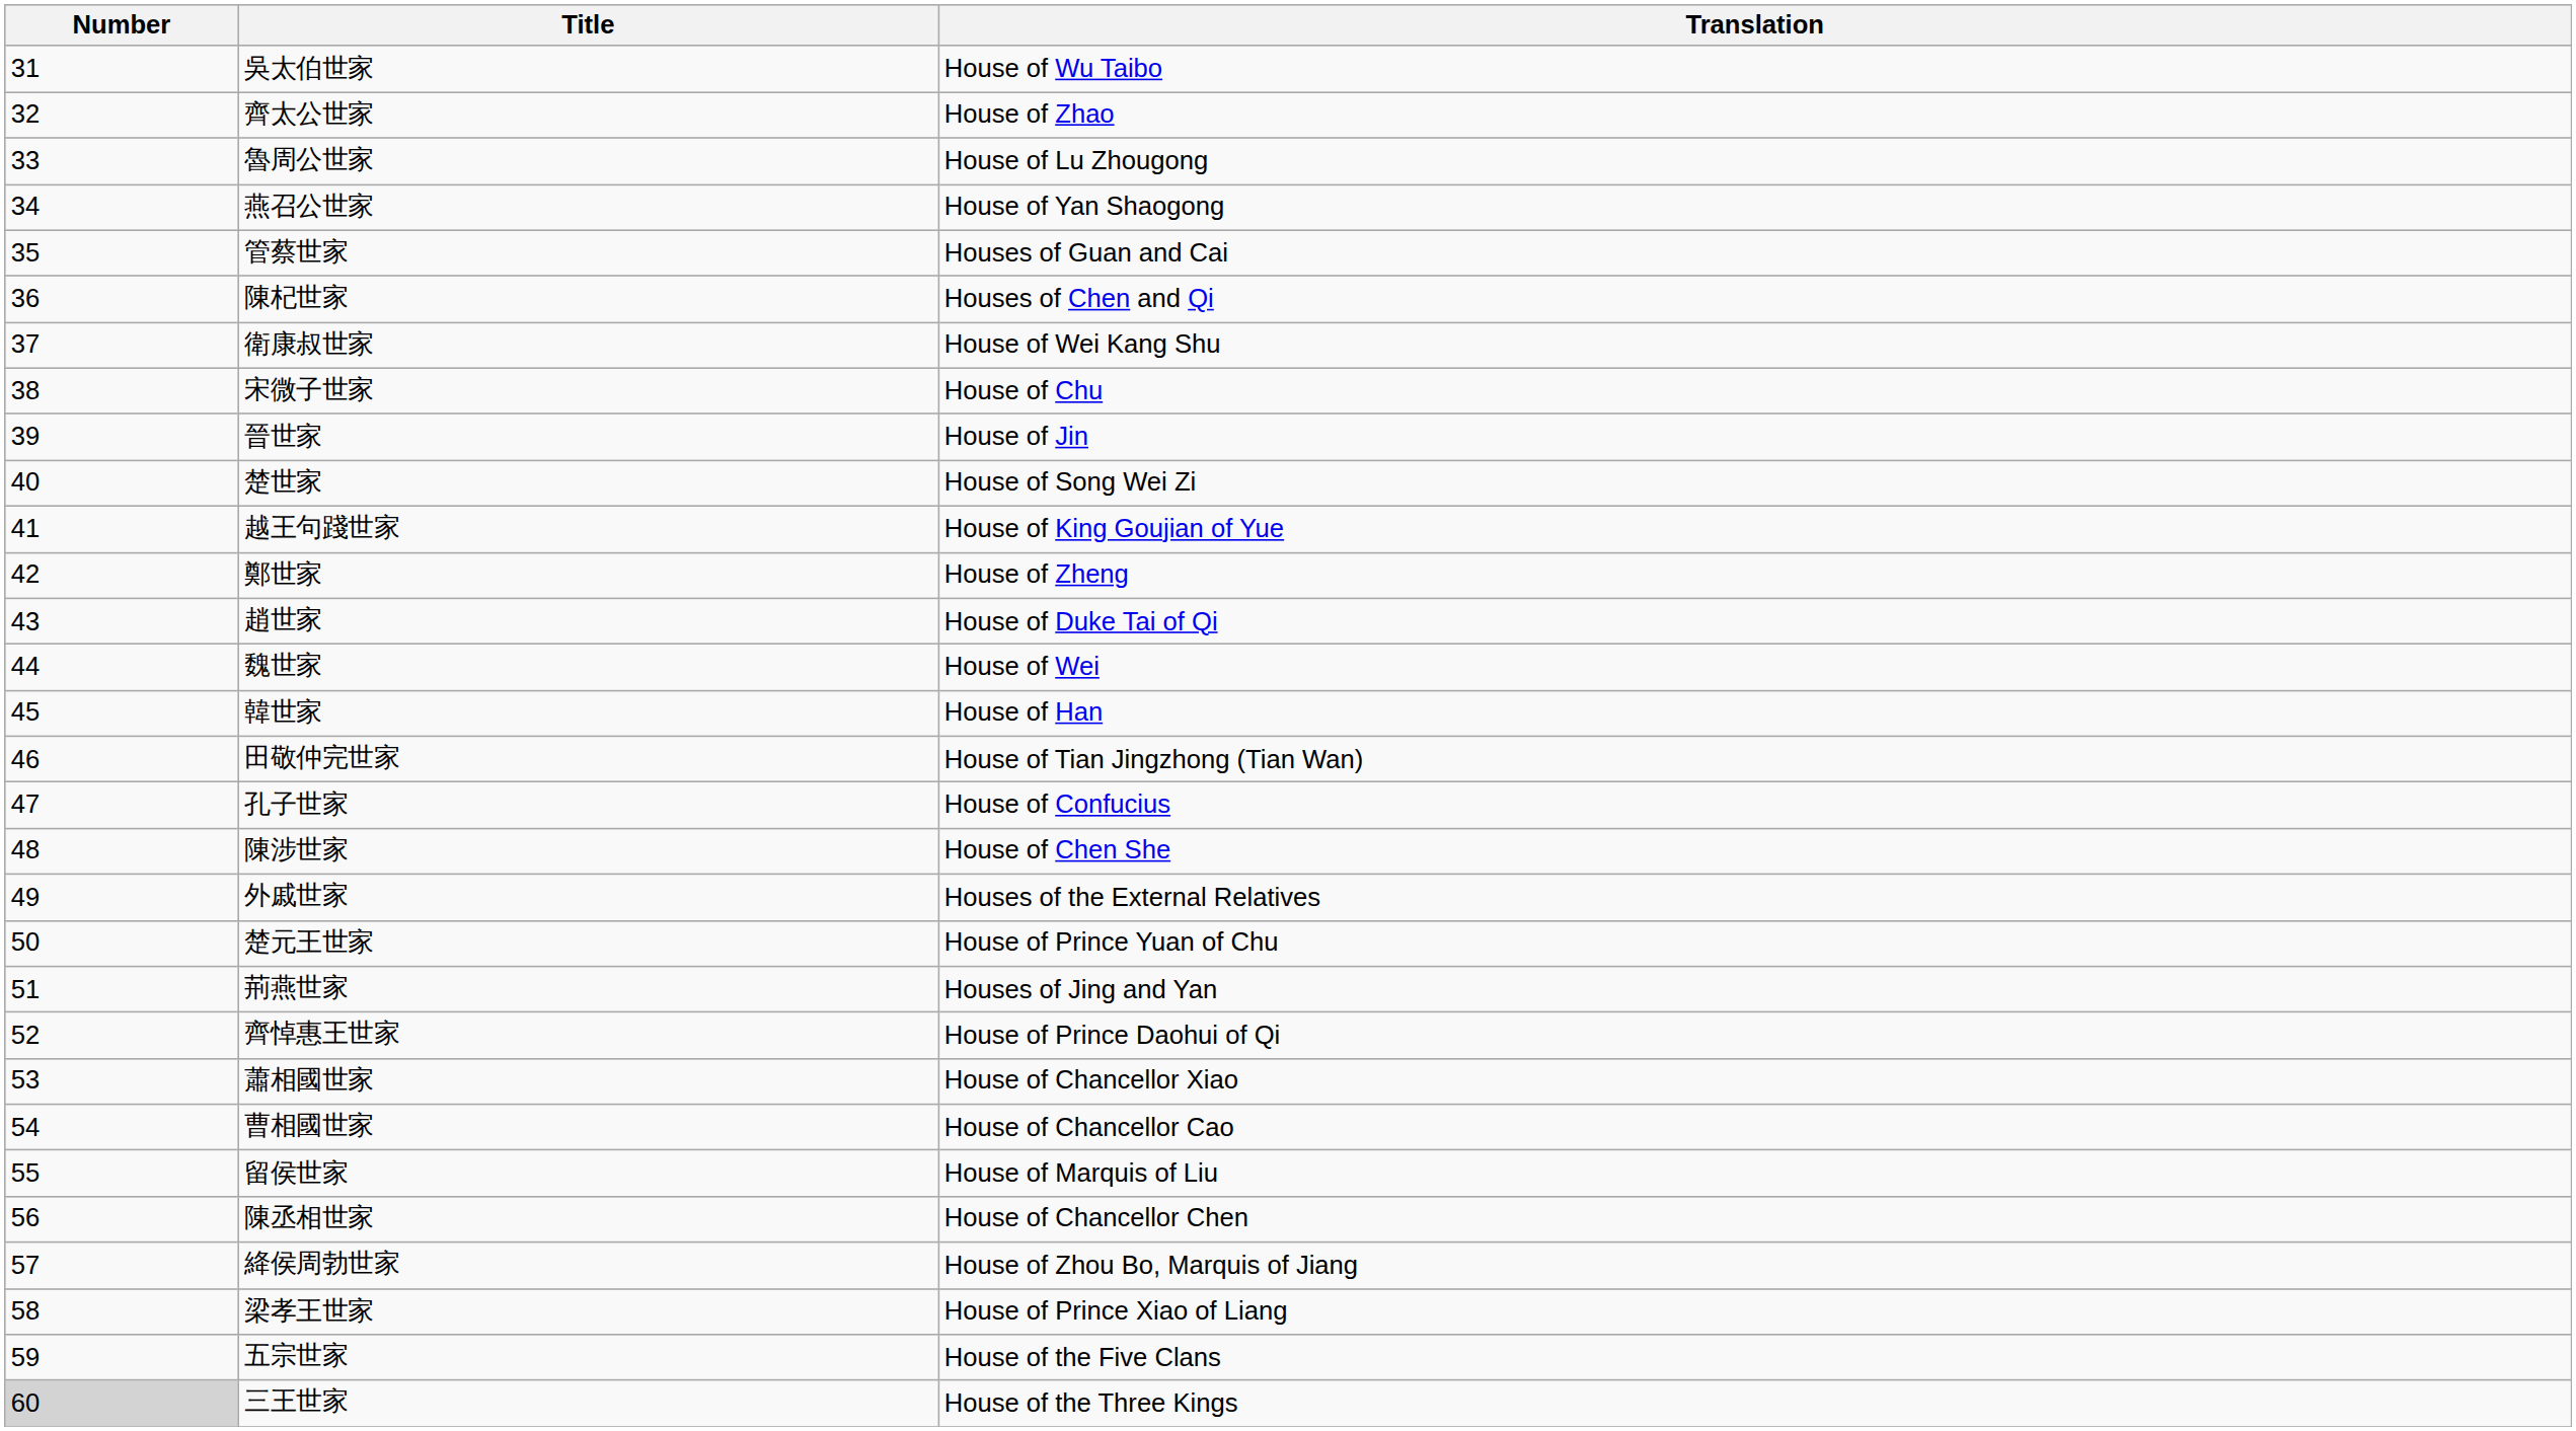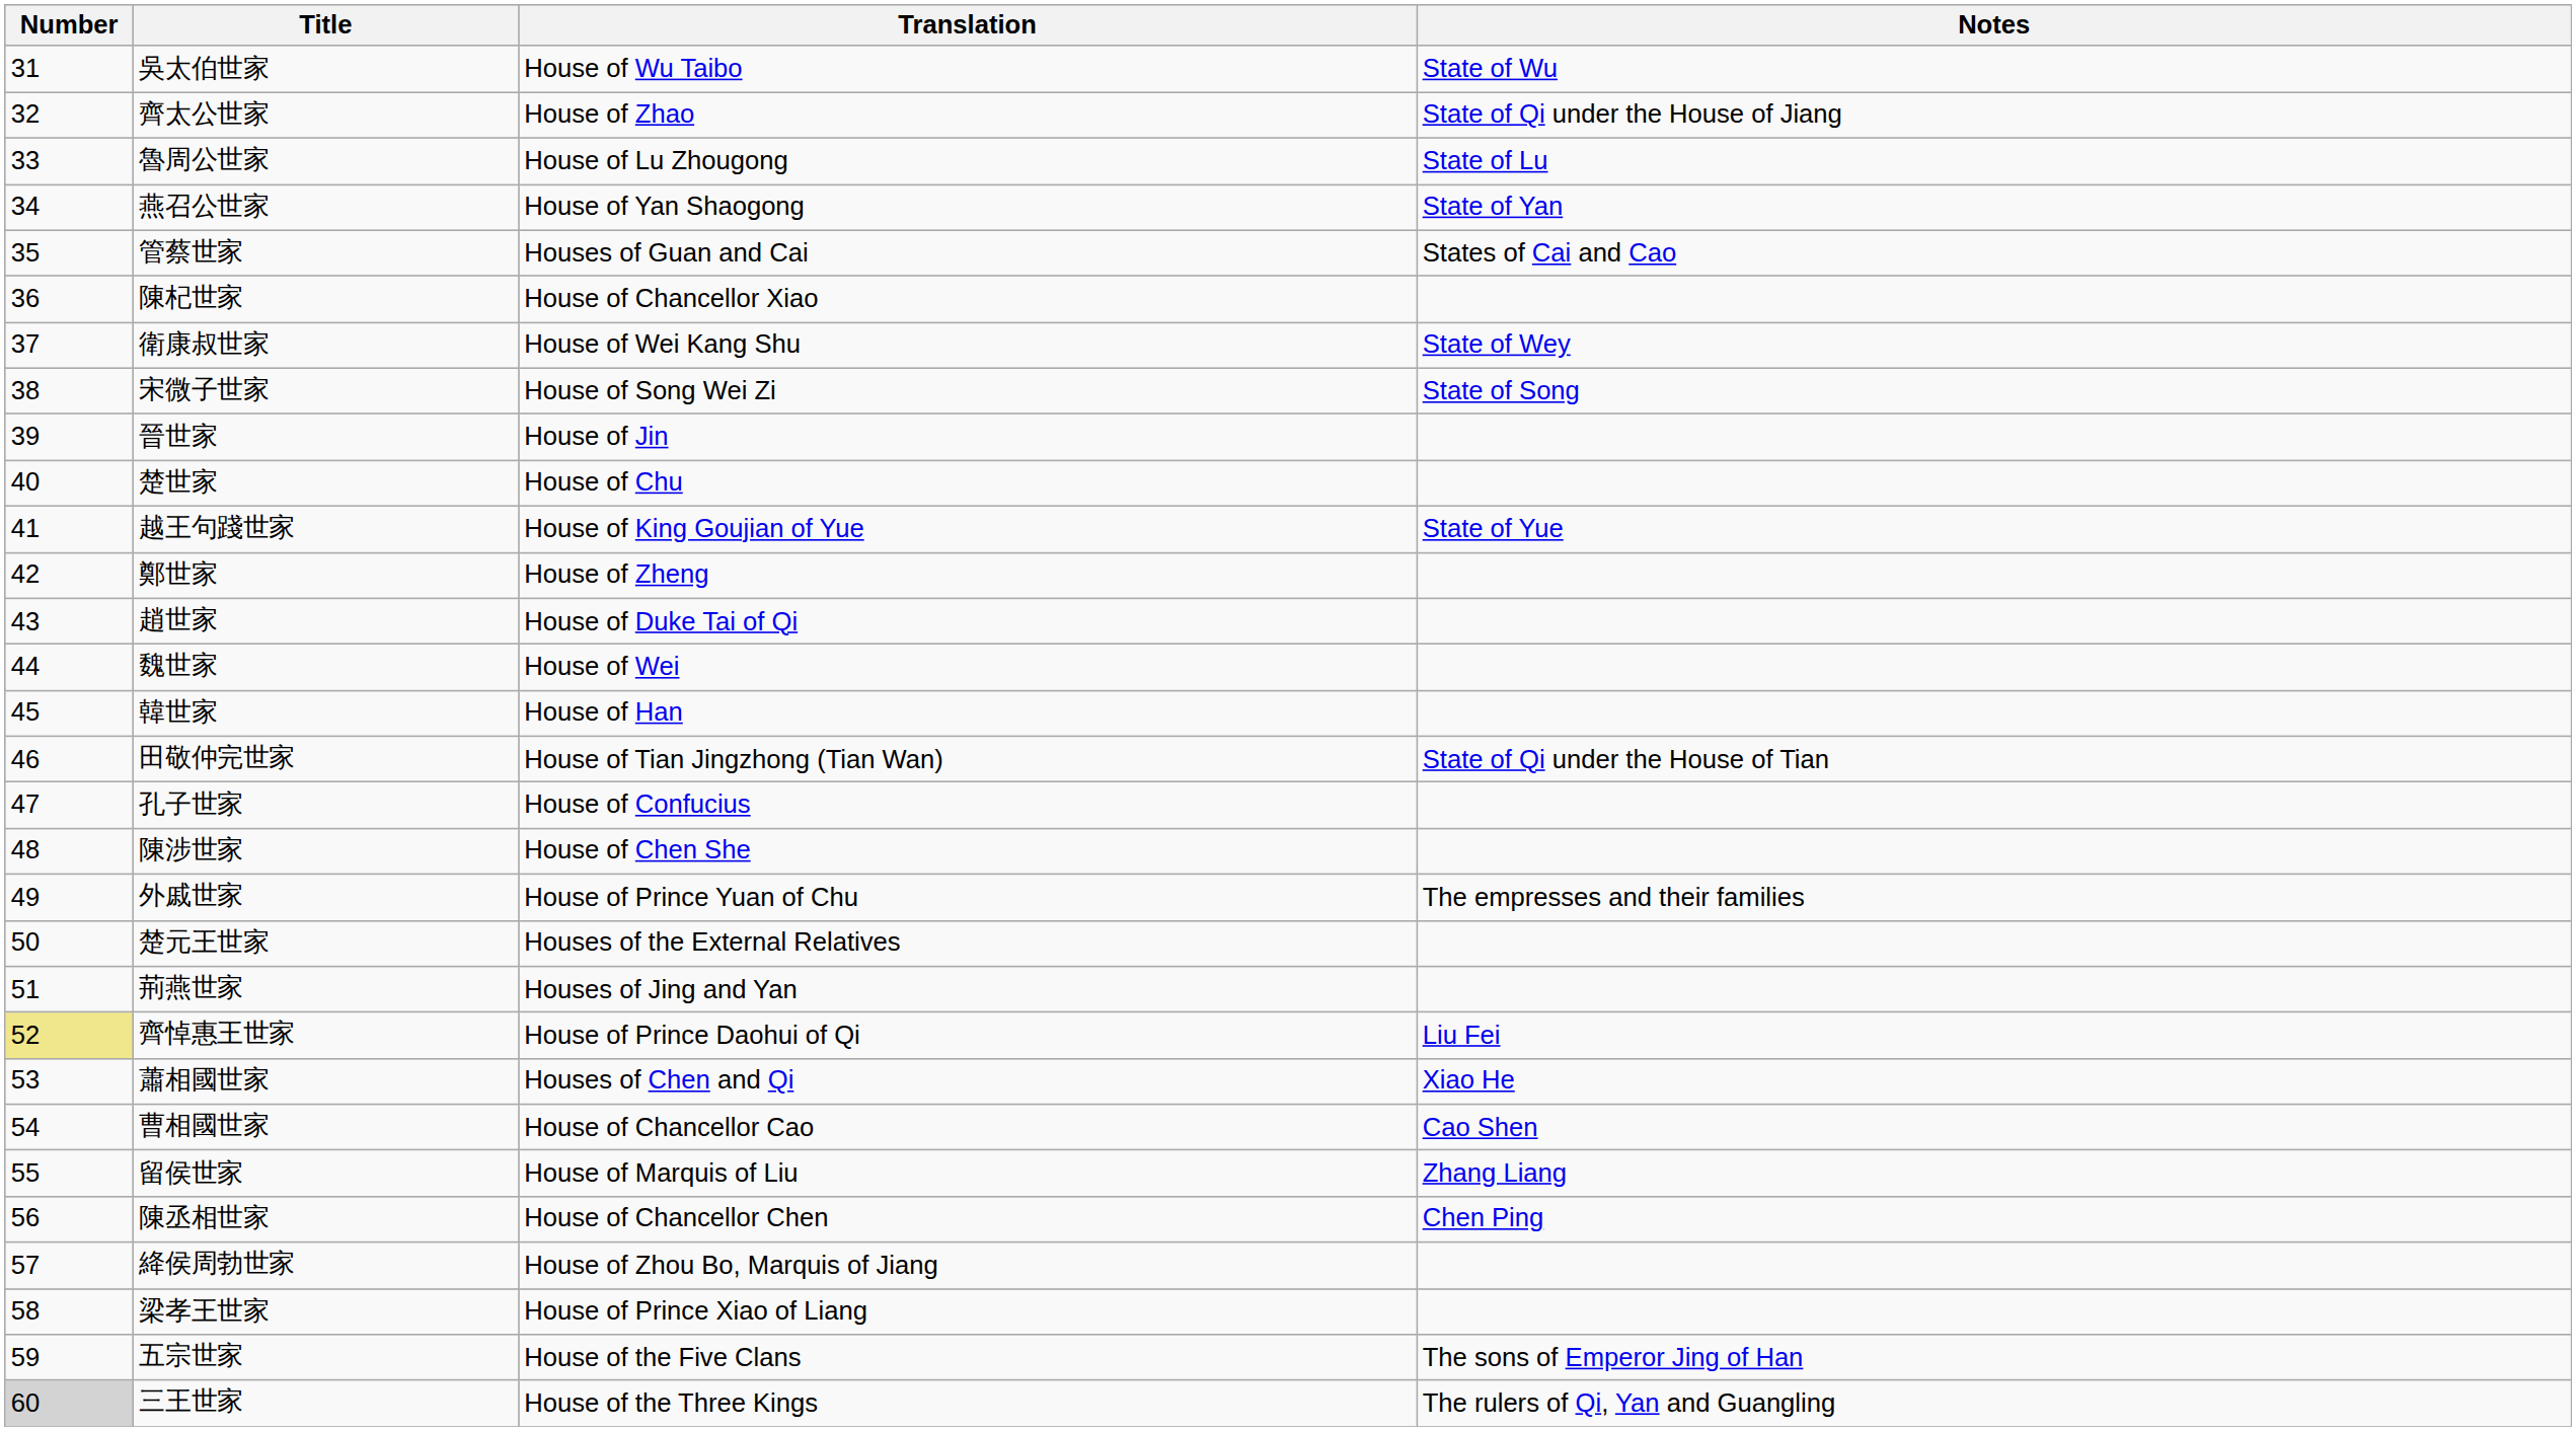 <table class="wikitable" width=100%>
 <tr>
 <th width=5%>Number</th>
 <th width=15%>Title</th>
 <th width=35%>Translation</th>
+<th width=45%>Notes</th>
 </tr>
 <tr>
 <td>31</td>
 <td>吳太伯世家</td>
 <td>House of <a href='#'>Wu Taibo</a></td>
+<td><a href='#'>State of Wu</a></td>
 </tr>
 <tr>
 <td>32</td>
 <td>齊太公世家</td>
 <td>House of <a href='#'>Zhao</a></td>
+<td><a href='#'>State of Qi</a> under the House of Jiang</td>
 </tr>
 <tr>
 <td>33</td>
 <td>魯周公世家</td>
 <td>House of Lu Zhougong</td>
+<td><a href='#'>State of Lu</a></td>
 </tr>
 <tr>
 <td>34</td>
 <td>燕召公世家</td>
 <td>House of Yan Shaogong</td>
+<td><a href='#'>State of Yan</a></td>
 </tr>
 <tr>
 <td>35</td>
 <td>管蔡世家</td>
 <td>Houses of Guan and Cai</td>
+<td>States of <a href='#'>Cai</a> and <a href='#'>Cao</a></td>
 </tr>
 <tr>
 <td>36</td>
 <td>陳杞世家</td>
-<td>Houses of <a href='#'>Chen</a> and <a href='#'>Qi</a></td>
+<td>House of Chancellor Xiao</td>
+<td></td>
 </tr>
 <tr>
 <td>37</td>
 <td>衛康叔世家</td>
 <td>House of Wei Kang Shu</td>
+<td><a href='#'>State of Wey</a></td>
 </tr>
 <tr>
 <td>38</td>
 <td>宋微子世家</td>
-<td>House of <a href='#'>Chu</a></td>
+<td>House of Song Wei Zi</td>
+<td><a href='#'>State of Song</a></td>
 </tr>
 <tr>
 <td>39</td>
 <td>晉世家</td>
 <td>House of <a href='#'>Jin</a></td>
+<td></td>
 </tr>
 <tr>
 <td>40</td>
 <td>楚世家</td>
-<td>House of Song Wei Zi</td>
+<td>House of <a href='#'>Chu</a></td>
+<td></td>
 </tr>
 <tr>
 <td>41</td>
 <td>越王句踐世家</td>
 <td>House of <a href='#'>King Goujian of Yue</a></td>
+<td><a href='#'>State of Yue</a></td>
 </tr>
 <tr>
 <td>42</td>
 <td>鄭世家</td>
 <td>House of <a href='#'>Zheng</a></td>
+<td></td>
 </tr>
 <tr>
 <td>43</td>
 <td>趙世家</td>
 <td>House of <a href='#'>Duke Tai of Qi</a></td>
+<td></td>
 </tr>
 <tr>
 <td>44</td>
 <td>魏世家</td>
 <td>House of <a href='#'>Wei</a></td>
+<td></td>
 </tr>
 <tr>
 <td>45</td>
 <td>韓世家</td>
 <td>House of <a href='#'>Han</a></td>
+<td></td>
 </tr>
 <tr>
 <td>46</td>
 <td>田敬仲完世家</td>
 <td>House of Tian Jingzhong (Tian Wan)</td>
+<td><a href='#'>State of Qi</a> under the House of Tian</td>
 </tr>
 <tr>
 <td>47</td>
 <td>孔子世家</td>
 <td>House of <a href='#'>Confucius</a></td>
+<td></td>
 </tr>
 <tr>
 <td>48</td>
 <td>陳涉世家</td>
 <td>House of <a href='#'>Chen She</a></td>
+<td></td>
 </tr>
 <tr>
 <td>49</td>
 <td>外戚世家</td>
-<td>Houses of the External Relatives</td>
+<td>House of Prince Yuan of Chu</td>
+<td>The empresses and their families</td>
 </tr>
 <tr>
 <td>50</td>
 <td>楚元王世家</td>
-<td>House of Prince Yuan of Chu</td>
+<td>Houses of the External Relatives</td>
+<td></td>
 </tr>
 <tr>
 <td>51</td>
 <td>荊燕世家</td>
 <td>Houses of Jing and Yan</td>
+<td></td>
 </tr>
 <tr>
-<td>52</td>
+<td style="background: khaki;">52</td>
 <td>齊悼惠王世家</td>
 <td>House of Prince Daohui of Qi</td>
+<td><a href='#'>Liu Fei</a></td>
 </tr>
 <tr>
 <td>53</td>
 <td>蕭相國世家</td>
-<td>House of Chancellor Xiao</td>
+<td>Houses of <a href='#'>Chen</a> and <a href='#'>Qi</a></td>
+<td><a href='#'>Xiao He</a></td>
 </tr>
 <tr>
 <td>54</td>
 <td>曹相國世家</td>
 <td>House of Chancellor Cao</td>
+<td><a href='#'>Cao Shen</a></td>
 </tr>
 <tr>
 <td>55</td>
 <td>留侯世家</td>
 <td>House of Marquis of Liu</td>
+<td><a href='#'>Zhang Liang</a></td>
 </tr>
 <tr>
 <td>56</td>
 <td>陳丞相世家</td>
 <td>House of Chancellor Chen</td>
+<td><a href='#'>Chen Ping</a></td>
 </tr>
 <tr>
 <td>57</td>
 <td>絳侯周勃世家</td>
 <td>House of Zhou Bo, Marquis of Jiang</td>
+<td></td>
 </tr>
 <tr>
 <td>58</td>
 <td>梁孝王世家</td>
 <td>House of Prince Xiao of Liang</td>
+<td></td>
 </tr>
 <tr>
 <td>59</td>
 <td>五宗世家</td>
 <td>House of the Five Clans</td>
+<td>The sons of <a href='#'>Emperor Jing of Han</a></td>
 </tr>
 <tr>
 <td style="background: lightgrey;">60</td>
 <td>三王世家</td>
 <td>House of the Three Kings</td>
+<td>The rulers of <a href='#'>Qi</a>, <a href='#'>Yan</a> and Guangling</td>
 </tr>
 </table>
